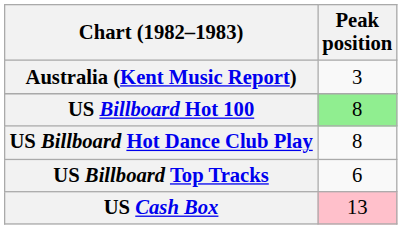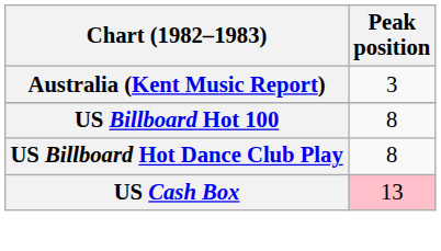 <table class="wikitable sortable plainrowheaders" style="text-align:center">
 <tr>
 <th>Chart (1982–1983)</th>
 <th>Peak<br>position</th>
 </tr>
 <tr>
 <th scope="row">Australia (<a href='#'>Kent Music Report</a>)</th>
 <td>3</td>
 </tr>
 <tr>
 </tr>
 <tr>
 </tr>
 <tr>
 </tr>
 <tr>
 </tr>
 <tr>
 </tr>
 <tr>
 </tr>
 <tr>
 <th scope="row">US <a href='#'><em>Billboard</em> Hot 100</a></th>
-<td style="background: lightgreen;">8</td>
+<td>8</td>
 </tr>
 <tr>
 <th scope="row">US <em>Billboard</em> <a href='#'>Hot Dance Club Play</a></th>
 <td>8</td>
 </tr>
 <tr>
-<th scope="row">US <em>Billboard</em> <a href='#'>Top Tracks</a></th>
-<td>6</td>
-</tr>
-<tr>
 <th scope="row">US <em><a href='#'>Cash Box</a></em></th>
 <td style="background: pink;">13</td>
 </tr>
 </table>
